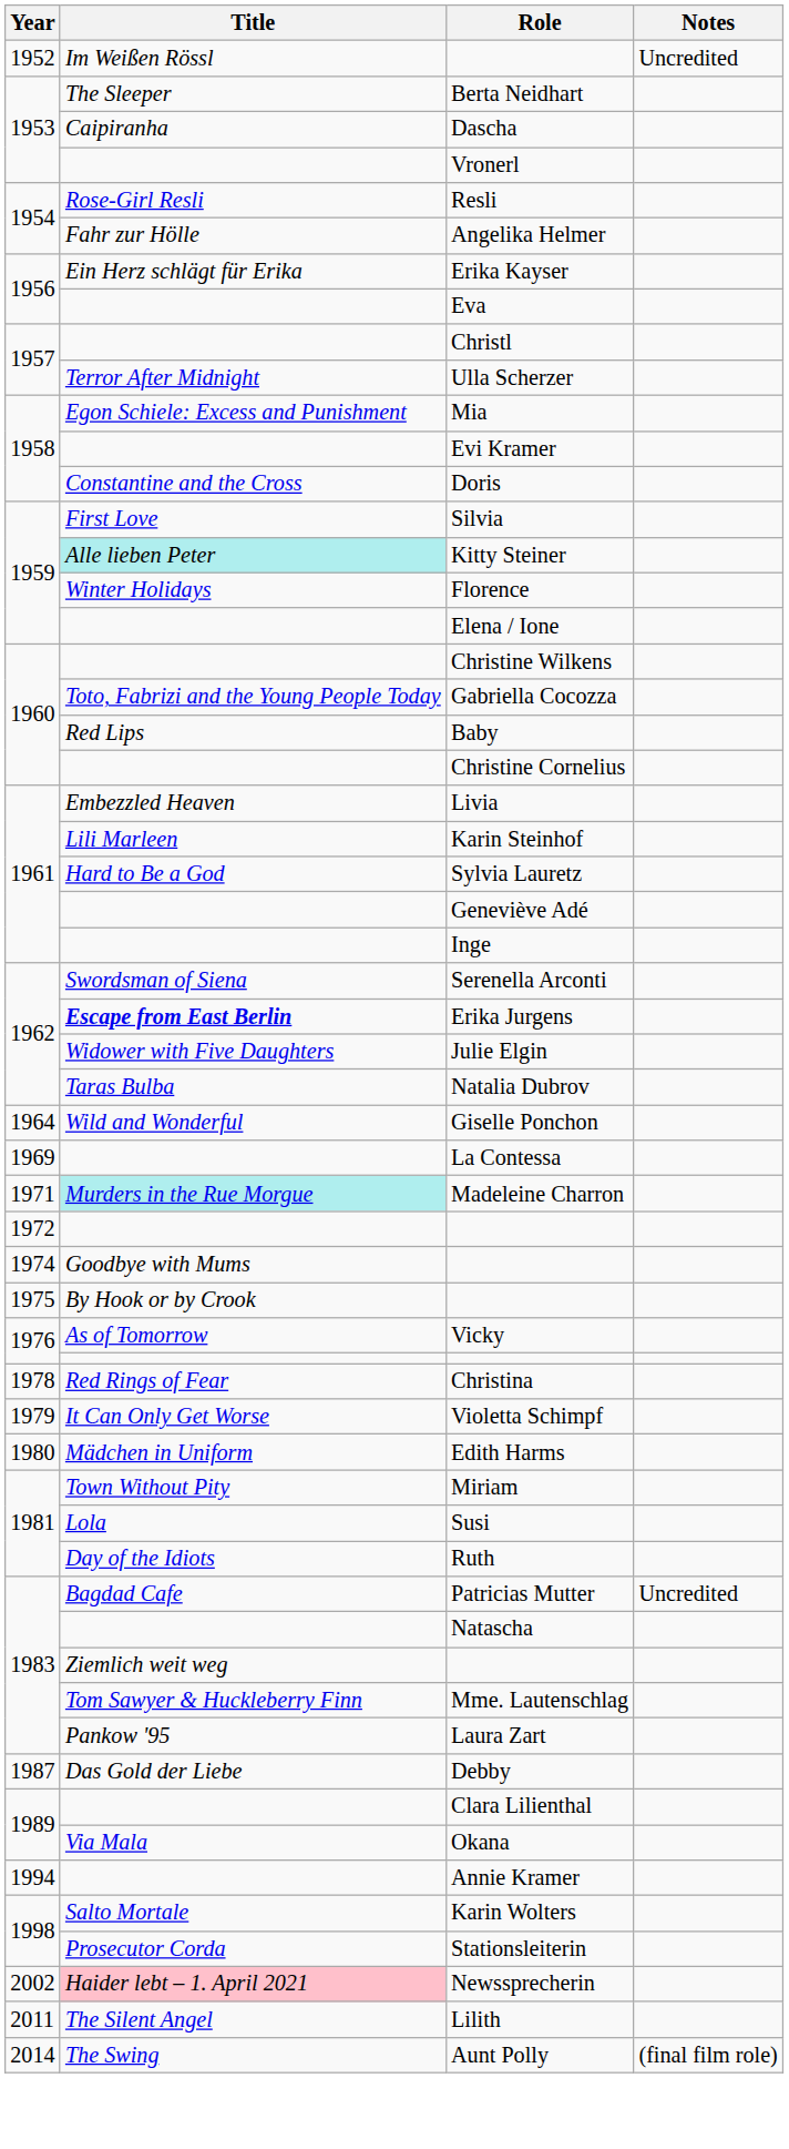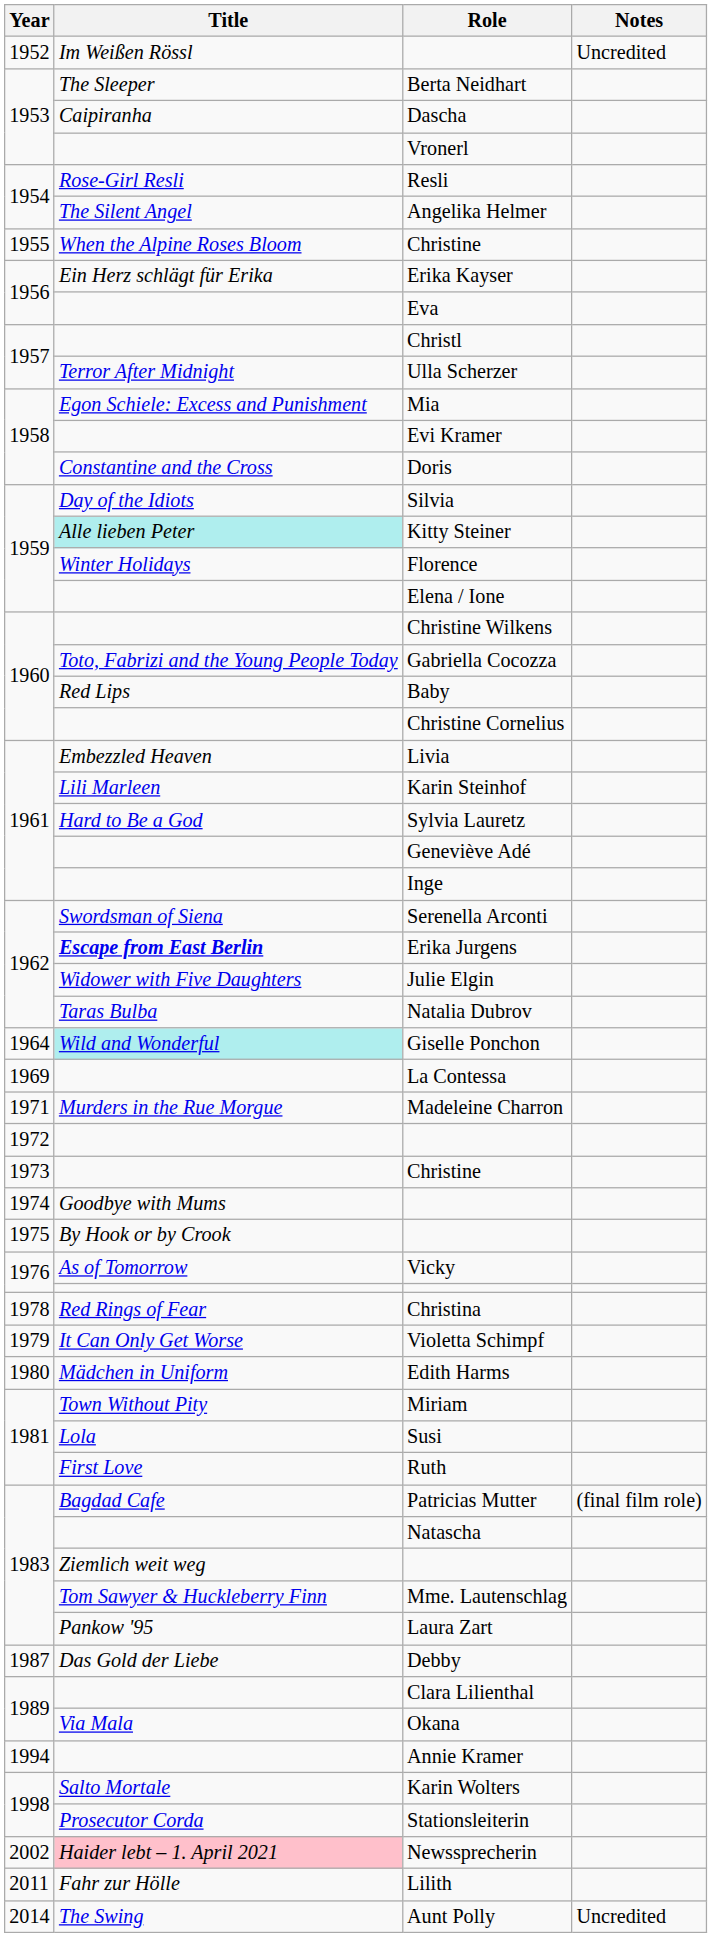 <table class="wikitable sortable">
 <tr>
 <th>Year</th>
 <th>Title</th>
 <th>Role</th>
 <th class="unsortable">Notes</th>
 </tr>
 <tr>
 <td>1952</td>
 <td><em>Im Weißen Rössl</em></td>
 <td></td>
 <td>Uncredited</td>
 </tr>
 <tr>
 <td rowspan=3>1953</td>
 <td><em>The Sleeper</em></td>
 <td>Berta Neidhart</td>
 <td></td>
 </tr>
 <tr>
 <td><em>Caipiranha</em></td>
 <td>Dascha</td>
 <td></td>
 </tr>
 <tr>
 <td><em></em></td>
 <td>Vronerl</td>
 <td></td>
 </tr>
 <tr>
 <td rowspan=2>1954</td>
 <td><em><a href='#'>Rose-Girl Resli</a></em></td>
 <td>Resli</td>
 <td></td>
 </tr>
 <tr>
-<td><em>Fahr zur Hölle</em></td>
+<td><em><a href='#'>The Silent Angel</a></em></td>
 <td>Angelika Helmer</td>
+<td></td>
+</tr>
+<tr>
+<td>1955</td>
+<td><em><a href='#'>When the Alpine Roses Bloom</a></em></td>
+<td>Christine</td>
 <td></td>
 </tr>
 <tr>
 <td rowspan=2>1956</td>
 <td><em>Ein Herz schlägt für Erika</em></td>
 <td>Erika Kayser</td>
 <td></td>
 </tr>
 <tr>
 <td><em></em></td>
 <td>Eva</td>
 <td></td>
 </tr>
 <tr>
 <td rowspan=2>1957</td>
 <td><em></em></td>
 <td>Christl</td>
 <td></td>
 </tr>
 <tr>
 <td><em><a href='#'>Terror After Midnight</a></em></td>
 <td>Ulla Scherzer</td>
 <td></td>
 </tr>
 <tr>
 <td rowspan=3>1958</td>
 <td><em><a href='#'>Egon Schiele: Excess and Punishment</a></em></td>
 <td>Mia</td>
 <td></td>
 </tr>
 <tr>
 <td><em></em></td>
 <td>Evi Kramer</td>
 <td></td>
 </tr>
 <tr>
 <td><em><a href='#'>Constantine and the Cross</a></em></td>
 <td>Doris</td>
 <td></td>
 </tr>
 <tr>
 <td rowspan=4>1959</td>
-<td><em><a href='#'>First Love</a></em></td>
+<td><em><a href='#'>Day of the Idiots</a></em></td>
 <td>Silvia</td>
 <td></td>
 </tr>
 <tr>
 <td style="background: paleturquoise;"><em>Alle lieben Peter</em></td>
 <td>Kitty Steiner</td>
 <td></td>
 </tr>
 <tr>
 <td><em><a href='#'>Winter Holidays</a></em></td>
 <td>Florence</td>
 <td></td>
 </tr>
 <tr>
 <td><em></em></td>
 <td>Elena / Ione</td>
 <td></td>
 </tr>
 <tr>
 <td rowspan=4>1960</td>
 <td><em></em></td>
 <td>Christine Wilkens</td>
 <td></td>
 </tr>
 <tr>
 <td><em><a href='#'>Toto, Fabrizi and the Young People Today</a></em></td>
 <td>Gabriella Cocozza</td>
 <td></td>
 </tr>
 <tr>
 <td><em>Red Lips</em></td>
 <td>Baby</td>
 <td></td>
 </tr>
 <tr>
 <td><em></em></td>
 <td>Christine Cornelius</td>
 <td></td>
 </tr>
 <tr>
 <td rowspan=5>1961</td>
 <td><em>Embezzled Heaven</em></td>
 <td>Livia</td>
 <td></td>
 </tr>
 <tr>
 <td><em><a href='#'>Lili Marleen</a></em></td>
 <td>Karin Steinhof</td>
 <td></td>
 </tr>
 <tr>
 <td><em><a href='#'>Hard to Be a God</a></em></td>
 <td>Sylvia Lauretz</td>
 <td></td>
 </tr>
 <tr>
 <td><em></em></td>
 <td>Geneviève Adé</td>
 <td></td>
 </tr>
 <tr>
 <td><em></em></td>
 <td>Inge</td>
 <td></td>
 </tr>
 <tr>
 <td rowspan=4>1962</td>
 <td><em><a href='#'>Swordsman of Siena</a></em></td>
 <td>Serenella Arconti</td>
 <td></td>
 </tr>
 <tr>
 <td><strong><em><a href='#'>Escape from East Berlin</a></em></strong></td>
 <td>Erika Jurgens</td>
 <td></td>
 </tr>
 <tr>
 <td><em><a href='#'>Widower with Five Daughters</a></em></td>
 <td>Julie Elgin</td>
 <td></td>
 </tr>
 <tr>
 <td><em><a href='#'>Taras Bulba</a></em></td>
 <td>Natalia Dubrov</td>
 <td></td>
 </tr>
 <tr>
 <td>1964</td>
-<td><em><a href='#'>Wild and Wonderful</a></em></td>
+<td style="background: paleturquoise;"><em><a href='#'>Wild and Wonderful</a></em></td>
 <td>Giselle Ponchon</td>
 <td></td>
 </tr>
 <tr>
 <td>1969</td>
 <td><em></em></td>
 <td>La Contessa</td>
 <td></td>
 </tr>
 <tr>
 <td>1971</td>
-<td style="background: paleturquoise;"><em><a href='#'>Murders in the Rue Morgue</a></em></td>
+<td><em><a href='#'>Murders in the Rue Morgue</a></em></td>
 <td>Madeleine Charron</td>
 <td></td>
 </tr>
 <tr>
 <td>1972</td>
 <td><em></em></td>
 <td></td>
+<td></td>
+</tr>
+<tr>
+<td>1973</td>
+<td><em></em></td>
+<td>Christine</td>
 <td></td>
 </tr>
 <tr>
 <td>1974</td>
 <td><em>Goodbye with Mums</em></td>
 <td></td>
 <td></td>
 </tr>
 <tr>
 <td>1975</td>
 <td><em>By Hook or by Crook</em></td>
 <td></td>
 <td></td>
 </tr>
 <tr>
 <td rowspan=2>1976</td>
 <td><em><a href='#'>As of Tomorrow</a></em></td>
 <td>Vicky</td>
 <td></td>
 </tr>
 <tr>
 <td><em></em></td>
 <td></td>
 <td></td>
 </tr>
 <tr>
 <td>1978</td>
 <td><em><a href='#'>Red Rings of Fear</a></em></td>
 <td>Christina</td>
 <td></td>
 </tr>
 <tr>
 <td>1979</td>
 <td><em><a href='#'>It Can Only Get Worse</a></em></td>
 <td>Violetta Schimpf</td>
 <td></td>
 </tr>
 <tr>
 <td>1980</td>
 <td><em><a href='#'>Mädchen in Uniform</a></em></td>
 <td>Edith Harms</td>
 <td></td>
 </tr>
 <tr>
 <td rowspan=3>1981</td>
 <td><em><a href='#'>Town Without Pity</a></em></td>
 <td>Miriam</td>
 <td></td>
 </tr>
 <tr>
 <td><em><a href='#'>Lola</a></em></td>
 <td>Susi</td>
 <td></td>
 </tr>
 <tr>
-<td><em><a href='#'>Day of the Idiots</a></em></td>
+<td><em><a href='#'>First Love</a></em></td>
 <td>Ruth</td>
 <td></td>
 </tr>
 <tr>
 <td rowspan=5>1983</td>
 <td><em><a href='#'>Bagdad Cafe</a></em></td>
 <td>Patricias Mutter</td>
-<td>Uncredited</td>
+<td>(final film role)</td>
 </tr>
 <tr>
 <td><em></em></td>
 <td>Natascha</td>
 <td></td>
 </tr>
 <tr>
 <td><em>Ziemlich weit weg</em></td>
 <td></td>
 <td></td>
 </tr>
 <tr>
 <td><em><a href='#'>Tom Sawyer & Huckleberry Finn</a></em></td>
 <td>Mme. Lautenschlag</td>
 <td></td>
 </tr>
 <tr>
 <td><em>Pankow '95</em></td>
 <td>Laura Zart</td>
 <td></td>
 </tr>
 <tr>
 <td>1987</td>
 <td><em>Das Gold der Liebe</em></td>
 <td>Debby</td>
 <td></td>
 </tr>
 <tr>
 <td rowspan=2>1989</td>
 <td><em></em></td>
 <td>Clara Lilienthal</td>
 <td></td>
 </tr>
 <tr>
 <td><em><a href='#'>Via Mala</a></em></td>
 <td>Okana</td>
 <td></td>
 </tr>
 <tr>
 <td>1994</td>
 <td><em></em></td>
 <td>Annie Kramer</td>
 <td></td>
 </tr>
 <tr>
 <td rowspan=2>1998</td>
 <td><em><a href='#'>Salto Mortale</a></em></td>
 <td>Karin Wolters</td>
 <td></td>
 </tr>
 <tr>
 <td><em><a href='#'>Prosecutor Corda</a></em></td>
 <td>Stationsleiterin</td>
 <td></td>
 </tr>
 <tr>
 <td>2002</td>
 <td style="background: pink;"><em>Haider lebt – 1. April 2021</em></td>
 <td>Newssprecherin</td>
 <td></td>
 </tr>
 <tr>
 <td>2011</td>
-<td><em><a href='#'>The Silent Angel</a></em></td>
+<td><em>Fahr zur Hölle</em></td>
 <td>Lilith</td>
 <td></td>
 </tr>
 <tr>
 <td>2014</td>
 <td><em><a href='#'>The Swing</a></em></td>
 <td>Aunt Polly</td>
-<td>(final film role)</td>
+<td>Uncredited</td>
 </tr>
 </table>
